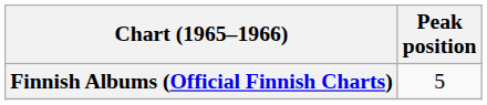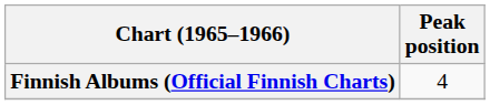 <table class="wikitable sortable plainrowheaders" style="text-align:center">
 <tr>
 <th scope="col">Chart (1965–1966)</th>
 <th scope="col">Peak<br> position</th>
 </tr>
 <tr>
 <th scope="row">Finnish Albums (<a href='#'>Official Finnish Charts</a>)</th>
-<td>5</td>
+<td>4</td>
 </tr>
 <tr>
 </tr>
 <tr>
 </tr>
 </table>
